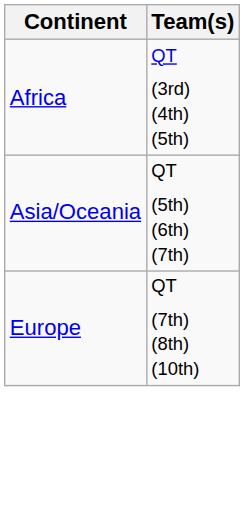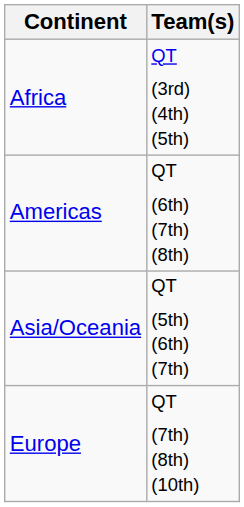 <table class="wikitable">
 <tr>
 <th>Continent</th>
 <th>Team(s)</th>
 </tr>
 <tr>
 <td><a href='#'>Africa</a></td>
 <td> <sup><a href='#'>QT</a></sup><br> <small>(3rd) </small><br> <small>(4th)</small><br> <small>(5th)</small></td>
 </tr>
 <tr>
+<td><a href='#'>Americas</a></td>
+<td> <sup>QT</sup><br> <small>(6th)</small><br> <small>(7th)</small><br> <small>(8th)</small></td>
+</tr>
+<tr>
 <td><a href='#'>Asia/Oceania</a></td>
 <td> <sup>QT</sup><br> <small>(5th)</small><br> <small>(6th)</small><br> <small>(7th)</small></td>
 </tr>
 <tr>
 <td><a href='#'>Europe</a></td>
 <td> <sup>QT</sup><br> <small>(7th)</small><br> <small>(8th)</small><br> <small>(10th)</small></td>
 </tr>
 </table>
